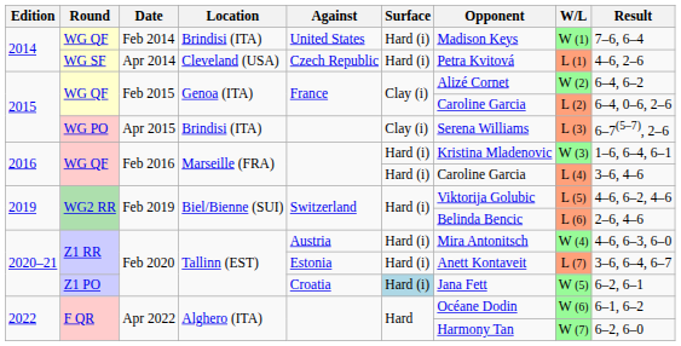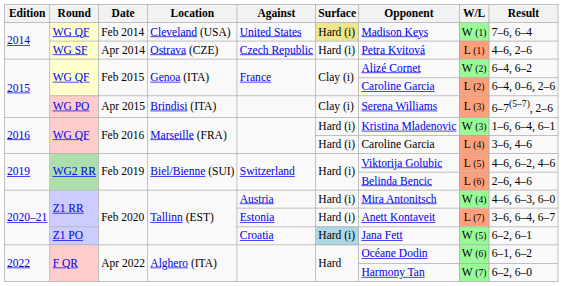 <table class="wikitable">
 <tr>
 <th>Edition</th>
 <th>Round</th>
 <th>Date</th>
 <th>Location</th>
 <th>Against</th>
 <th>Surface</th>
 <th>Opponent</th>
 <th>W/L</th>
 <th>Result</th>
 </tr>
 <tr>
 <td rowspan=2><a href='#'>2014</a></td>
 <td bgcolor=ffffcc><a href='#'>WG QF</a></td>
 <td>Feb 2014</td>
-<td><a href='#'>Brindisi</a> (ITA)</td>
+<td><a href='#'>Cleveland</a> (USA)</td>
 <td> <a href='#'>United States</a></td>
-<td>Hard (i)</td>
+<td style="background: khaki;">Hard (i)</td>
 <td><a href='#'>Madison Keys</a></td>
 <td bgcolor=98fb98 align=center>W <small>(1)</small></td>
 <td>7–6, 6–4</td>
 </tr>
 <tr>
 <td bgcolor=ffffcc><a href='#'>WG SF</a></td>
 <td>Apr 2014</td>
-<td><a href='#'>Cleveland</a> (USA)</td>
+<td><a href='#'>Ostrava</a> (CZE)</td>
 <td> <a href='#'>Czech Republic</a></td>
 <td>Hard (i)</td>
 <td><a href='#'>Petra Kvitová</a></td>
 <td bgcolor=ffa07a align=center>L <small>(1)</small></td>
 <td>4–6, 2–6</td>
 </tr>
 <tr>
 <td rowspan=3><a href='#'>2015</a></td>
 <td bgcolor=ffffcc rowspan=2><a href='#'>WG QF</a></td>
 <td rowspan="2">Feb 2015</td>
 <td rowspan="2"><a href='#'>Genoa</a> (ITA)</td>
 <td rowspan="2"> <a href='#'>France</a></td>
 <td rowspan=2>Clay (i)</td>
 <td><a href='#'>Alizé Cornet</a></td>
 <td bgcolor=98fb98 align=center>W <small>(2)</small></td>
 <td>6–4, 6–2</td>
 </tr>
 <tr>
 <td><a href='#'>Caroline Garcia</a></td>
 <td bgcolor=ffa07a align=center>L <small>(2)</small></td>
 <td>6–4, 0–6, 2–6</td>
 </tr>
 <tr>
 <td bgcolor=ffcccc><a href='#'>WG PO</a></td>
 <td>Apr 2015</td>
 <td><a href='#'>Brindisi</a> (ITA)</td>
 <td></td>
 <td>Clay (i)</td>
 <td><a href='#'>Serena Williams</a></td>
 <td bgcolor=ffa07a align=center>L <small>(3)</small></td>
 <td>6–7<sup>(5–7)</sup>, 2–6</td>
 </tr>
 <tr>
 <td rowspan=2><a href='#'>2016</a></td>
 <td bgcolor=ffcccc rowspan=2><a href='#'>WG QF</a></td>
 <td rowspan="2">Feb 2016</td>
 <td rowspan="2"><a href='#'>Marseille</a> (FRA)</td>
 <td rowspan="2"></td>
 <td>Hard (i)</td>
 <td><a href='#'>Kristina Mladenovic</a></td>
 <td bgcolor=98fb98 align=center>W <small>(3)</small></td>
 <td>1–6, 6–4, 6–1</td>
 </tr>
 <tr>
 <td>Hard (i)</td>
 <td>Caroline Garcia</td>
 <td bgcolor=ffa07a align=center>L <small>(4)</small></td>
 <td>3–6, 4–6</td>
 </tr>
 <tr>
 <td rowspan="2"><a href='#'>2019</a></td>
 <td bgcolor=addfad rowspan="2"><a href='#'>WG2 RR</a></td>
 <td rowspan="2">Feb 2019</td>
 <td rowspan="2"><a href='#'>Biel/Bienne</a> (SUI)</td>
 <td rowspan="2"> <a href='#'>Switzerland</a></td>
 <td rowspan="2">Hard (i)</td>
 <td><a href='#'>Viktorija Golubic</a></td>
 <td bgcolor=ffa07a align=center>L <small>(5)</small></td>
 <td>4–6, 6–2, 4–6</td>
 </tr>
 <tr>
 <td><a href='#'>Belinda Bencic</a></td>
 <td bgcolor=ffa07a align=center>L <small>(6)</small></td>
 <td>2–6, 4–6</td>
 </tr>
 <tr>
 <td rowspan="3"><a href='#'>2020–21</a></td>
 <td bgcolor=#ccf rowspan="2"><a href='#'>Z1 RR</a></td>
 <td rowspan="3">Feb 2020</td>
 <td rowspan="3"><a href='#'>Tallinn</a> (EST)</td>
 <td> <a href='#'>Austria</a></td>
 <td>Hard (i)</td>
 <td><a href='#'>Mira Antonitsch</a></td>
 <td bgcolor=#98FB98 align=center>W <small>(4)</small></td>
 <td>4–6, 6–3, 6–0</td>
 </tr>
 <tr>
 <td> <a href='#'>Estonia</a></td>
 <td>Hard (i)</td>
 <td><a href='#'>Anett Kontaveit</a></td>
 <td bgcolor=ffa07a align=center>L <small>(7)</small></td>
 <td>3–6, 6–4, 6–7</td>
 </tr>
 <tr>
 <td bgcolor=#ccf><a href='#'>Z1 PO</a></td>
 <td> <a href='#'>Croatia</a></td>
 <td style="background: lightblue;">Hard (i)</td>
 <td><a href='#'>Jana Fett</a></td>
 <td bgcolor=#98FB98 align=center>W <small>(5)</small></td>
 <td>6–2, 6–1</td>
 </tr>
 <tr>
 <td rowspan="2"><a href='#'>2022</a></td>
 <td rowspan="2" bgcolor="ffcccc"><a href='#'>F QR</a></td>
 <td rowspan="2">Apr 2022</td>
 <td rowspan="2"><a href='#'>Alghero</a> (ITA)</td>
 <td rowspan="2"></td>
 <td rowspan="2">Hard</td>
 <td><a href='#'>Océane Dodin</a></td>
 <td bgcolor=#98FB98 align=center>W <small>(6)</small></td>
 <td>6–1, 6–2</td>
 </tr>
 <tr>
 <td><a href='#'>Harmony Tan</a></td>
 <td bgcolor=#98FB98 align=center>W <small>(7)</small></td>
 <td>6–2, 6–0</td>
 </tr>
 </table>
